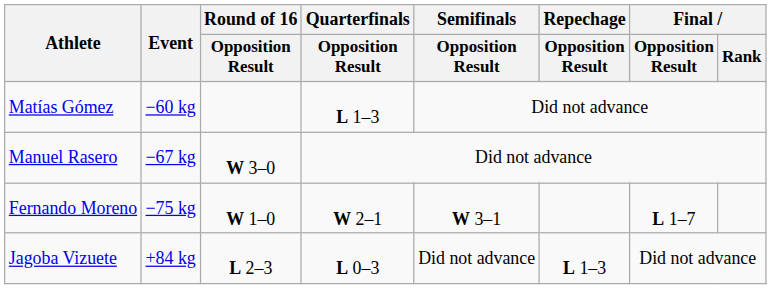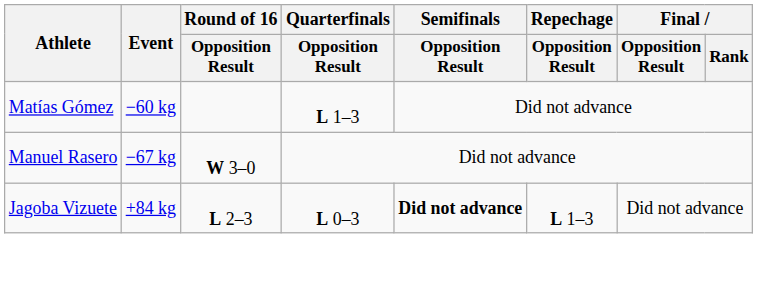 <table class="wikitable" style="font-size:90%">
 <tr>
 <th rowspan="2">Athlete</th>
 <th rowspan="2">Event</th>
 <th>Round of 16</th>
 <th>Quarterfinals</th>
 <th>Semifinals</th>
 <th>Repechage</th>
 <th colspan=2>Final / </th>
 </tr>
 <tr style="font-size:95%">
 <th>Opposition<br>Result</th>
 <th>Opposition<br>Result</th>
 <th>Opposition<br>Result</th>
 <th>Opposition<br>Result</th>
 <th>Opposition<br>Result</th>
 <th>Rank</th>
 </tr>
 <tr align=center>
 <td align=left><a href='#'>Matías Gómez</a></td>
 <td align=left><a href='#'>−60 kg</a></td>
 <td></td>
 <td><br><strong>L</strong> 1–3</td>
 <td colspan=4>Did not advance</td>
 </tr>
 <tr align=center>
 <td align=left><a href='#'>Manuel Rasero</a></td>
 <td align=left><a href='#'>−67 kg</a></td>
 <td><br><strong>W</strong> 3–0</td>
 <td colspan=5>Did not advance</td>
 </tr>
 <tr align=center>
-<td align=left><a href='#'>Fernando Moreno</a></td>
-<td align=left><a href='#'>−75 kg</a></td>
-<td><br><strong>W</strong> 1–0</td>
-<td><br><strong>W</strong> 2–1</td>
-<td><br><strong>W</strong> 3–1</td>
-<td></td>
-<td><br><strong>L</strong> 1–7</td>
-<td></td>
-</tr>
-<tr align=center>
 <td align=left><a href='#'>Jagoba Vizuete</a></td>
 <td align=left><a href='#'>+84 kg</a></td>
 <td><br><strong>L</strong> 2–3</td>
 <td><br><strong>L</strong> 0–3</td>
-<td>Did not advance</td>
+<td><strong>Did not advance</strong></td>
 <td><br><strong>L</strong> 1–3</td>
 <td colspan=2>Did not advance</td>
 </tr>
 </table>
